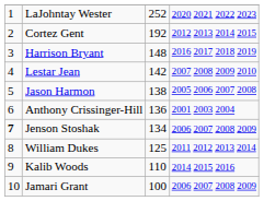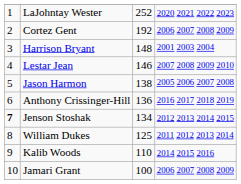 <table class="wikitable">
 <tr>
 </tr>
 <tr>
 <td>1</td>
 <td>LaJohntay Wester</td>
 <td>252</td>
 <td style="font-size:80%;"><a href='#'>2020</a> <a href='#'>2021</a> <a href='#'>2022</a> <a href='#'>2023</a></td>
 </tr>
 <tr>
 <td>2</td>
 <td>Cortez Gent</td>
 <td>192</td>
-<td style="font-size:80%;"><a href='#'>2012</a> <a href='#'>2013</a> <a href='#'>2014</a> <a href='#'>2015</a></td>
+<td style="font-size:80%;"><a href='#'>2006</a> <a href='#'>2007</a> <a href='#'>2008</a> <a href='#'>2009</a></td>
 </tr>
 <tr>
 <td>3</td>
 <td><a href='#'>Harrison Bryant</a></td>
 <td>148</td>
-<td style="font-size:80%;"><a href='#'>2016</a> <a href='#'>2017</a> <a href='#'>2018</a> <a href='#'>2019</a></td>
+<td style="font-size:80%;"><a href='#'>2001</a> <a href='#'>2003</a> <a href='#'>2004</a></td>
 </tr>
 <tr>
 <td>4</td>
 <td><a href='#'>Lestar Jean</a></td>
-<td>142</td>
+<td>146</td>
 <td style="font-size:80%;"><a href='#'>2007</a> <a href='#'>2008</a> <a href='#'>2009</a> <a href='#'>2010</a></td>
 </tr>
 <tr>
 <td>5</td>
 <td><a href='#'>Jason Harmon</a></td>
 <td>138</td>
 <td style="font-size:80%;"><a href='#'>2005</a> <a href='#'>2006</a> <a href='#'>2007</a> <a href='#'>2008</a></td>
 </tr>
 <tr>
 <td>6</td>
 <td>Anthony Crissinger-Hill</td>
 <td>136</td>
-<td style="font-size:80%;"><a href='#'>2001</a> <a href='#'>2003</a> <a href='#'>2004</a></td>
+<td style="font-size:80%;"><a href='#'>2016</a> <a href='#'>2017</a> <a href='#'>2018</a> <a href='#'>2019</a></td>
 </tr>
 <tr>
 <td><strong>7</strong></td>
 <td>Jenson Stoshak</td>
 <td>134</td>
-<td style="font-size:80%;"><a href='#'>2006</a> <a href='#'>2007</a> <a href='#'>2008</a> <a href='#'>2009</a></td>
+<td style="font-size:80%;"><a href='#'>2012</a> <a href='#'>2013</a> <a href='#'>2014</a> <a href='#'>2015</a></td>
 </tr>
 <tr>
 <td>8</td>
 <td>William Dukes</td>
 <td>125</td>
 <td style="font-size:80%;"><a href='#'>2011</a> <a href='#'>2012</a> <a href='#'>2013</a> <a href='#'>2014</a></td>
 </tr>
 <tr>
 <td>9</td>
 <td>Kalib Woods</td>
 <td>110</td>
 <td style="font-size:80%;"><a href='#'>2014</a> <a href='#'>2015</a> <a href='#'>2016</a></td>
 </tr>
 <tr>
 <td>10</td>
 <td>Jamari Grant</td>
 <td>100</td>
 <td style="font-size:80%;"><a href='#'>2006</a> <a href='#'>2007</a> <a href='#'>2008</a> <a href='#'>2009</a></td>
 </tr>
 </table>
